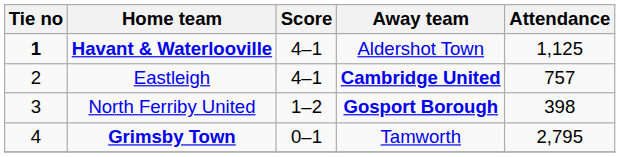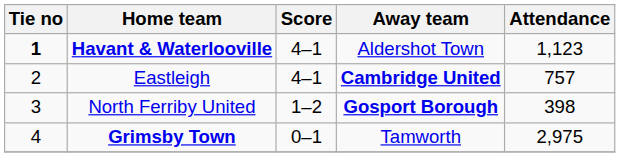 <table class="wikitable" style="text-align:center">
 <tr>
 <th>Tie no</th>
 <th>Home team</th>
 <th>Score</th>
 <th>Away team</th>
 <th>Attendance</th>
 </tr>
 <tr>
 <td><strong>1</strong></td>
 <td><strong><a href='#'>Havant & Waterlooville</a></strong></td>
 <td>4–1</td>
 <td><a href='#'>Aldershot Town</a></td>
-<td>1,125</td>
+<td>1,123</td>
 </tr>
 <tr>
 <td>2</td>
 <td><a href='#'>Eastleigh</a></td>
 <td>4–1</td>
 <td><strong><a href='#'>Cambridge United</a></strong></td>
 <td>757</td>
 </tr>
 <tr>
 <td>3</td>
 <td><a href='#'>North Ferriby United</a></td>
 <td>1–2</td>
 <td><strong><a href='#'>Gosport Borough</a></strong></td>
 <td>398</td>
 </tr>
 <tr>
 <td>4</td>
 <td><strong><a href='#'>Grimsby Town</a></strong></td>
 <td>0–1</td>
 <td><a href='#'>Tamworth</a></td>
-<td>2,795</td>
+<td>2,975</td>
 </tr>
 <tr>
 </tr>
 </table>
